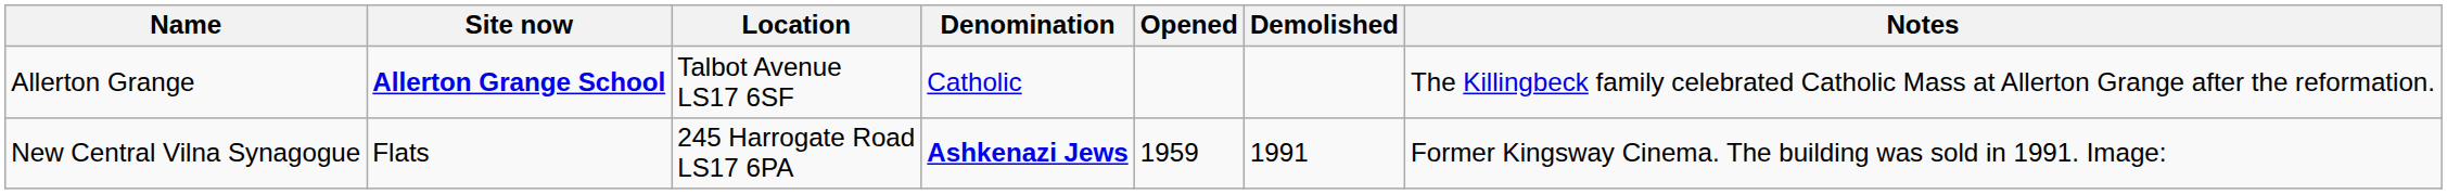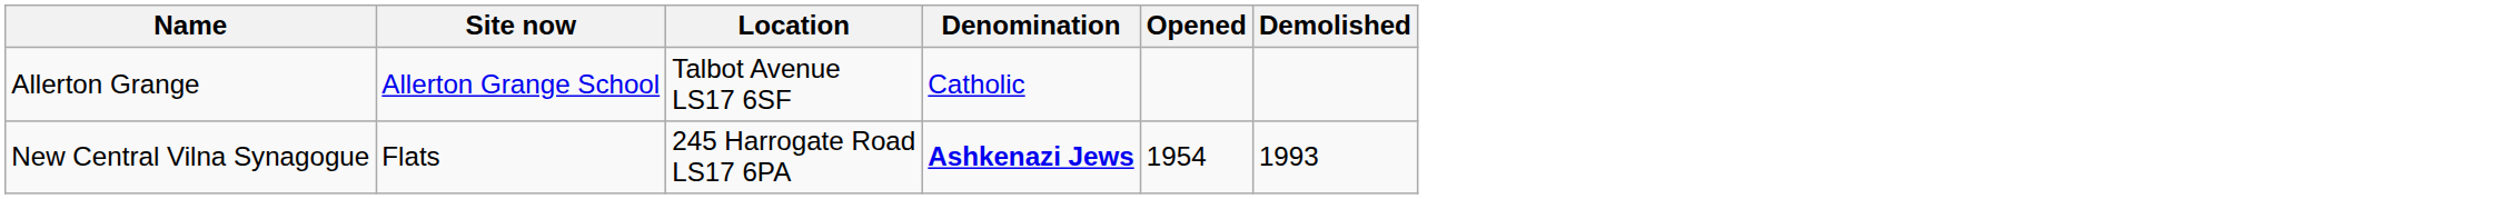 <table class="wikitable sortable">
 <tr>
 <th>Name</th>
 <th class="unsortable">Site now</th>
 <th>Location</th>
 <th>Denomination</th>
 <th>Opened</th>
 <th>Demolished</th>
-<th class="unsortable">Notes</th>
 </tr>
 <tr>
 <td>Allerton Grange</td>
-<td><strong><a href='#'>Allerton Grange School</a></strong></td>
+<td><a href='#'>Allerton Grange School</a></td>
 <td>Talbot Avenue<br>LS17 6SF</td>
 <td><a href='#'>Catholic</a></td>
 <td></td>
 <td></td>
-<td>The <a href='#'>Killingbeck</a> family celebrated Catholic Mass at Allerton Grange after the reformation.</td>
 </tr>
 <tr>
 <td>New Central Vilna Synagogue</td>
 <td>Flats</td>
 <td>245 Harrogate Road<br>LS17 6PA</td>
 <td><strong><a href='#'>Ashkenazi Jews</a></strong></td>
-<td>1959</td>
-<td>1991</td>
-<td>Former Kingsway Cinema. The building was sold in 1991. Image:</td>
+<td>1954</td>
+<td>1993</td>
 </tr>
 </table>
